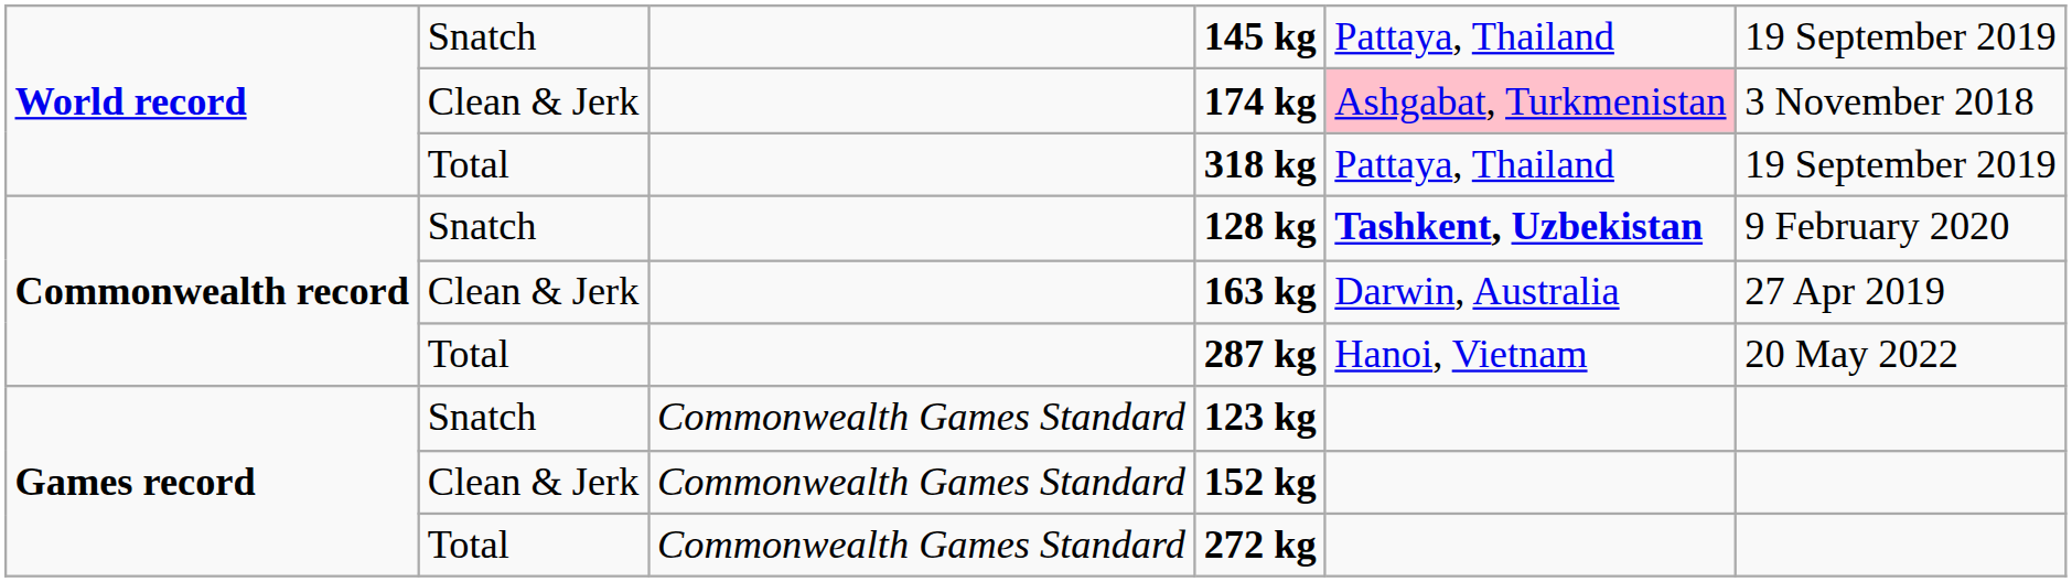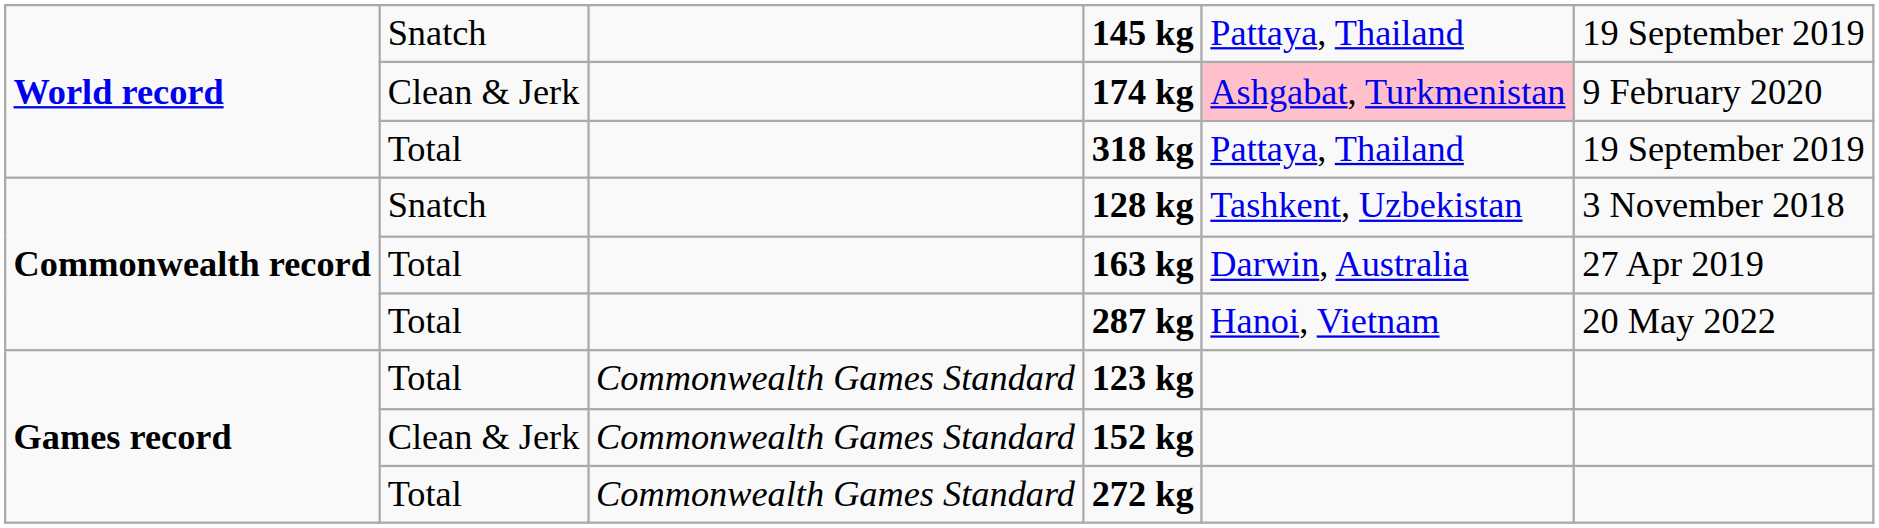 <table class="wikitable">
 <tr>
 <td rowspan=3><strong><a href='#'>World record</a></strong></td>
 <td>Snatch</td>
 <td></td>
 <td><strong>145 kg</strong></td>
 <td><a href='#'>Pattaya</a>, <a href='#'>Thailand</a></td>
 <td>19 September 2019</td>
 </tr>
 <tr>
 <td>Clean & Jerk</td>
 <td></td>
 <td><strong>174 kg</strong></td>
 <td style="background: pink;"><a href='#'>Ashgabat</a>, <a href='#'>Turkmenistan</a></td>
-<td>3 November 2018</td>
+<td>9 February 2020</td>
 </tr>
 <tr>
 <td>Total</td>
 <td></td>
 <td><strong>318 kg</strong></td>
 <td><a href='#'>Pattaya</a>, <a href='#'>Thailand</a></td>
 <td>19 September 2019</td>
 </tr>
 <tr>
 <td rowspan=3><strong>Commonwealth record</strong></td>
 <td>Snatch</td>
 <td></td>
 <td><strong>128 kg</strong></td>
-<td><strong><a href='#'>Tashkent</a>, <a href='#'>Uzbekistan</a></strong></td>
-<td>9 February 2020</td>
+<td><a href='#'>Tashkent</a>, <a href='#'>Uzbekistan</a></td>
+<td>3 November 2018</td>
 </tr>
 <tr>
-<td>Clean & Jerk</td>
+<td>Total</td>
 <td></td>
 <td><strong>163 kg</strong></td>
 <td><a href='#'>Darwin</a>, <a href='#'>Australia</a></td>
 <td>27 Apr 2019</td>
 </tr>
 <tr>
 <td>Total</td>
 <td></td>
 <td><strong>287 kg</strong></td>
 <td><a href='#'>Hanoi</a>, <a href='#'>Vietnam</a></td>
 <td>20 May 2022</td>
 </tr>
 <tr>
 <td rowspan=3><strong>Games record</strong></td>
-<td>Snatch</td>
+<td>Total</td>
 <td><em>Commonwealth Games Standard</em></td>
 <td><strong>123 kg</strong></td>
 <td></td>
 <td></td>
 </tr>
 <tr>
 <td>Clean & Jerk</td>
 <td><em>Commonwealth Games Standard</em></td>
 <td><strong>152 kg</strong></td>
 <td></td>
 <td></td>
 </tr>
 <tr>
 <td>Total</td>
 <td><em>Commonwealth Games Standard</em></td>
 <td><strong>272 kg</strong></td>
 <td></td>
 <td></td>
 </tr>
 </table>
